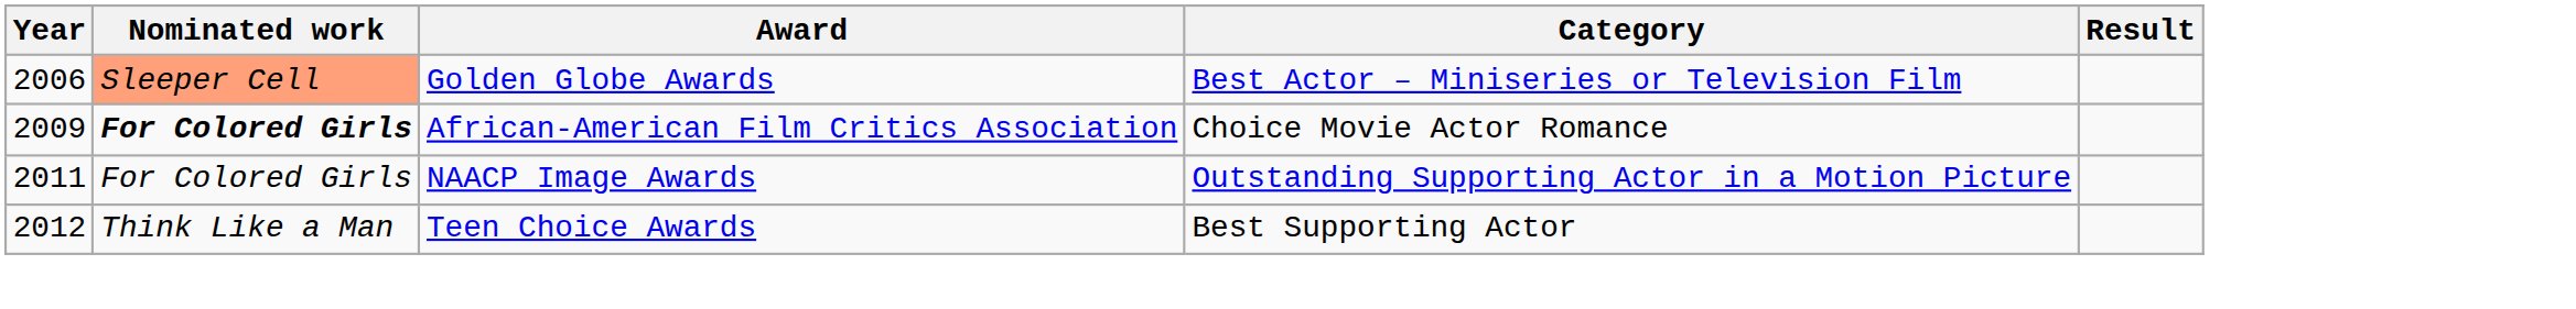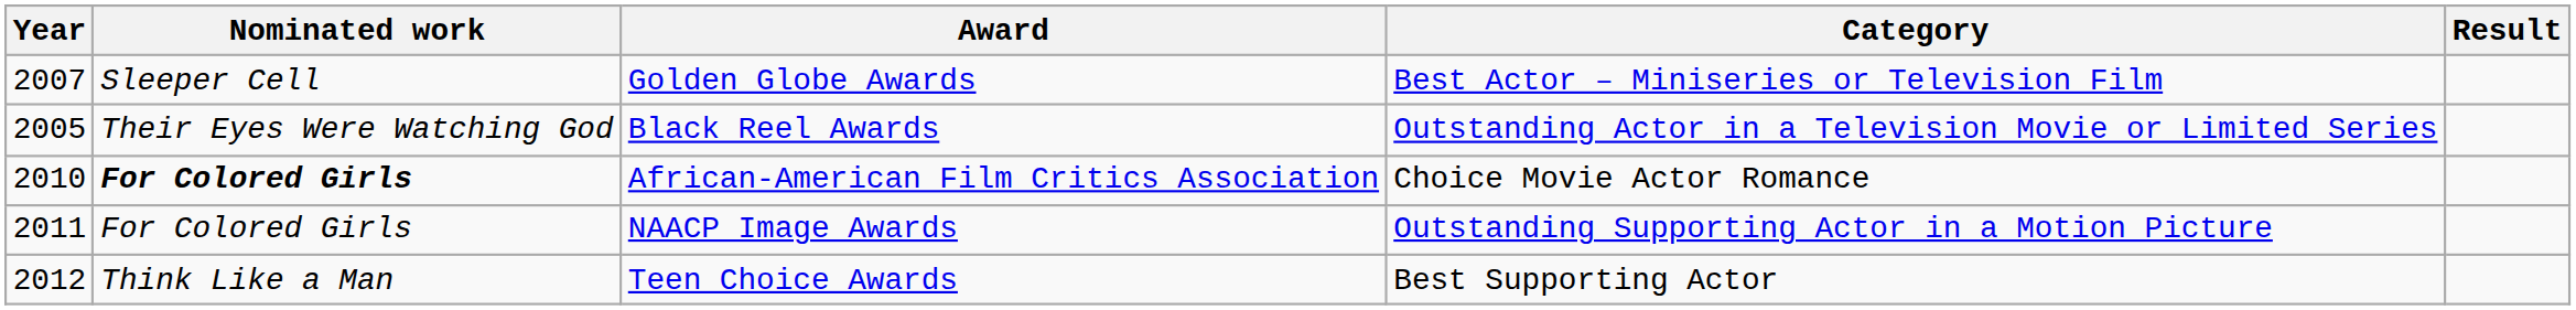 <table class="wikitable">
 <tr>
 <th>Year</th>
 <th>Nominated work</th>
 <th>Award</th>
 <th>Category</th>
 <th>Result</th>
 </tr>
 <tr>
-<td style="text-align:center;">2006</td>
-<td style="background: lightsalmon;"><em>Sleeper Cell</em></td>
+<td style="text-align:center;">2007</td>
+<td><em>Sleeper Cell</em></td>
 <td><a href='#'>Golden Globe Awards</a></td>
 <td><a href='#'>Best Actor – Miniseries or Television Film</a></td>
 <td></td>
 </tr>
 <tr>
-<td style="text-align:center;">2009</td>
+<td style="text-align:center;">2005</td>
+<td><em>Their Eyes Were Watching God</em></td>
+<td><a href='#'>Black Reel Awards</a></td>
+<td><a href='#'>Outstanding Actor in a Television Movie or Limited Series</a></td>
+<td></td>
+</tr>
+<tr>
+<td style="text-align:center;">2010</td>
 <td><strong><em>For Colored Girls</em></strong></td>
 <td><a href='#'>African-American Film Critics Association</a></td>
 <td>Choice Movie Actor Romance</td>
 <td></td>
 </tr>
 <tr>
 <td style="text-align:center;">2011</td>
 <td><em>For Colored Girls</em></td>
 <td><a href='#'>NAACP Image Awards</a></td>
 <td><a href='#'>Outstanding Supporting Actor in a Motion Picture</a></td>
 <td></td>
 </tr>
 <tr>
 <td style="text-align:center;">2012</td>
 <td><em>Think Like a Man</em></td>
 <td><a href='#'>Teen Choice Awards</a></td>
 <td>Best Supporting Actor</td>
 <td></td>
 </tr>
 </table>
